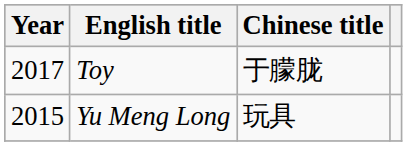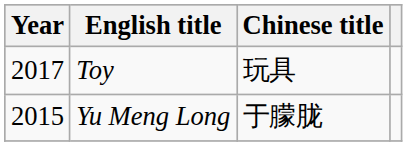 <table class="wikitable">
 <tr>
 <th width=10>Year</th>
 <th>English title</th>
 <th>Chinese title</th>
 <th class="unsortable"></th>
 </tr>
 <tr>
 <td>2017</td>
 <td><em>Toy </em></td>
-<td>于朦胧</td>
+<td>玩具</td>
 <td></td>
 </tr>
 <tr>
 <td>2015</td>
 <td><em>Yu Meng Long</em></td>
-<td>玩具</td>
+<td>于朦胧</td>
 <td></td>
 </tr>
 </table>
